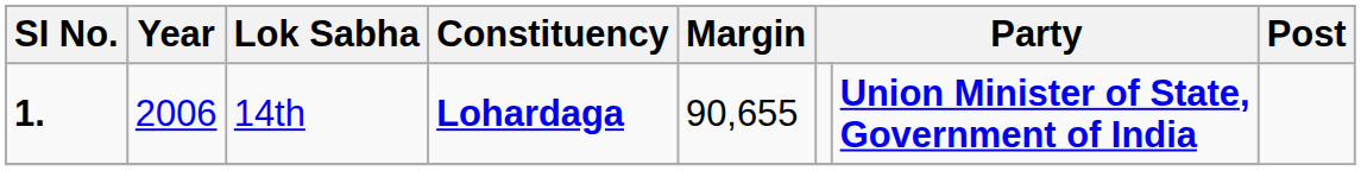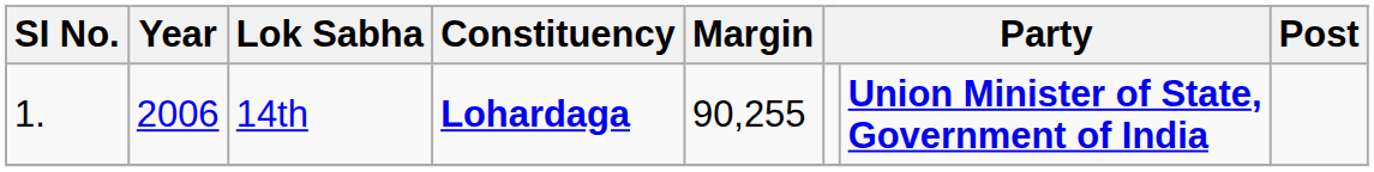 <table class ="wikitable">
 <tr>
 <th>SI No.</th>
 <th>Year</th>
 <th>Lok Sabha</th>
 <th>Constituency</th>
 <th>Margin</th>
 <th colspan="2">Party</th>
 <th>Post</th>
 </tr>
 <tr>
-<td><strong>1.</strong></td>
+<td>1.</td>
 <td><a href='#'>2006</a></td>
 <td><a href='#'>14th</a></td>
 <td><strong><a href='#'>Lohardaga</a></strong></td>
-<td>90,655</td>
+<td>90,255</td>
 <td></td>
 <td><strong><a href='#'>Union Minister of State,<br>Government of India</a></strong></td>
 </tr>
 <tr>
 </tr>
 </table>
